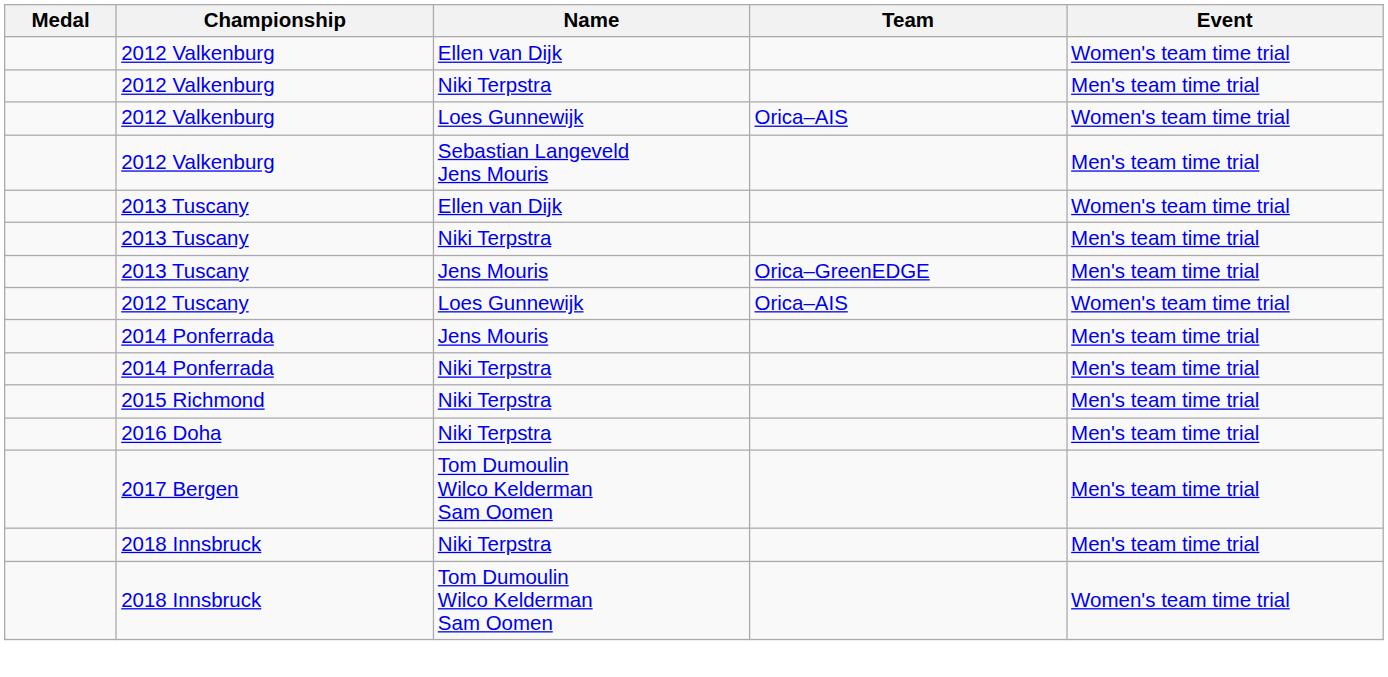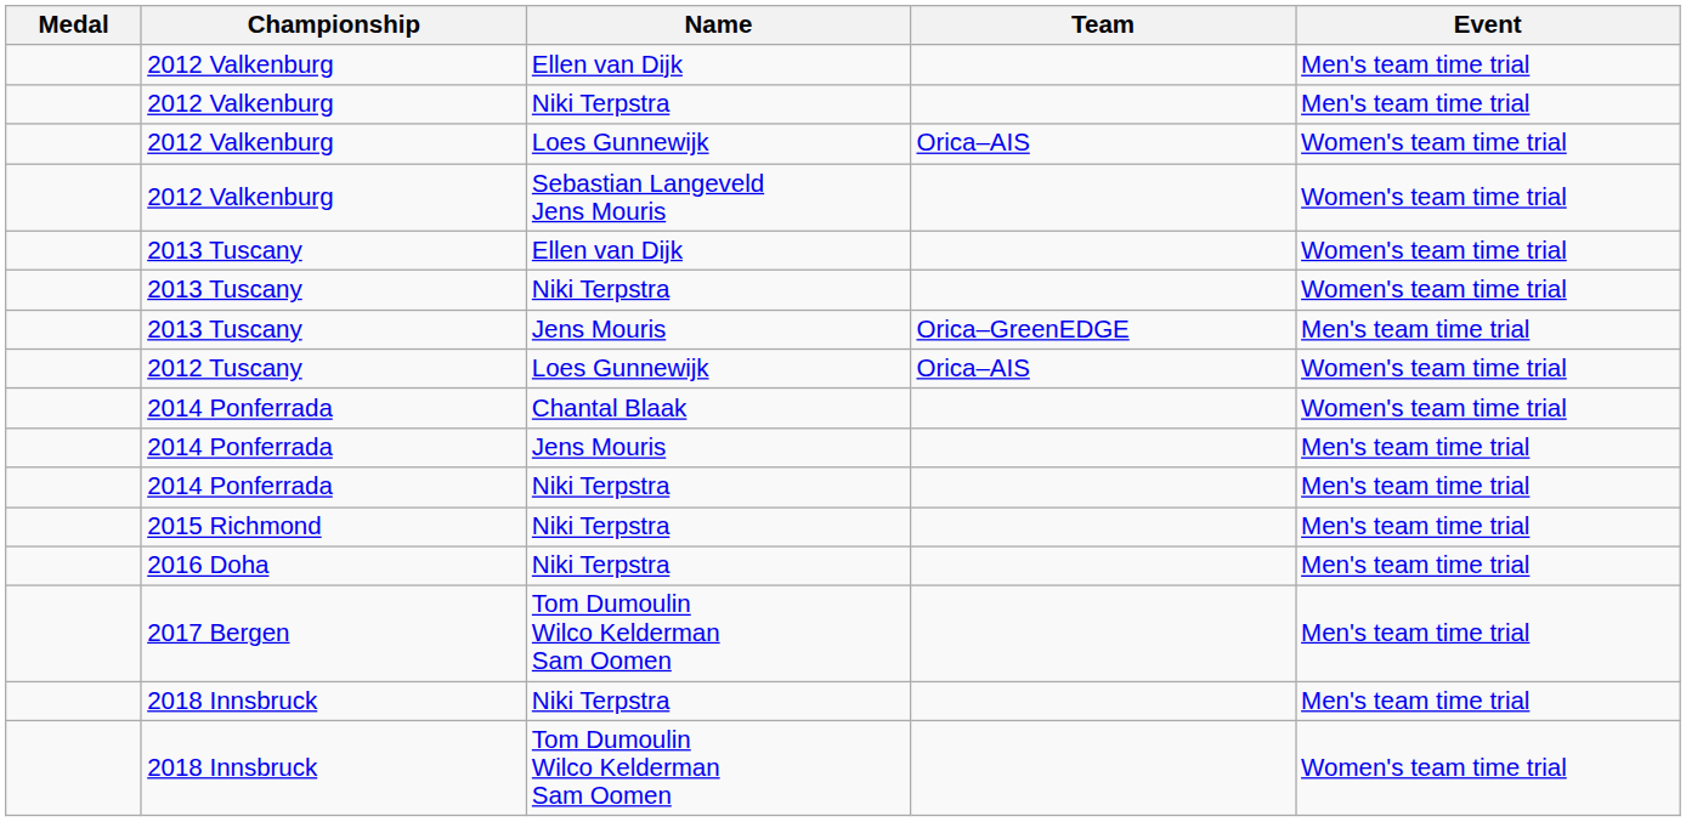 <table class="wikitable sortable">
 <tr>
 <th style="width:5em">Medal</th>
 <th style="width:15em">Championship</th>
 <th style="width:15em">Name</th>
 <th style="width:15em">Team</th>
 <th style="width:15em">Event</th>
 </tr>
 <tr>
 <td></td>
 <td> <a href='#'>2012 Valkenburg</a></td>
 <td><a href='#'>Ellen van Dijk</a></td>
 <td> </td>
-<td><a href='#'>Women's team time trial</a></td>
+<td><a href='#'>Men's team time trial</a></td>
 </tr>
 <tr>
 <td></td>
 <td> <a href='#'>2012 Valkenburg</a></td>
 <td><a href='#'>Niki Terpstra</a></td>
 <td> </td>
 <td><a href='#'>Men's team time trial</a></td>
 </tr>
 <tr>
 <td></td>
 <td> <a href='#'>2012 Valkenburg</a></td>
 <td><a href='#'>Loes Gunnewijk</a></td>
 <td> <a href='#'>Orica–AIS</a></td>
 <td><a href='#'>Women's team time trial</a></td>
 </tr>
 <tr>
 <td></td>
 <td> <a href='#'>2012 Valkenburg</a></td>
 <td><a href='#'>Sebastian Langeveld</a><br><a href='#'>Jens Mouris</a></td>
 <td> </td>
-<td><a href='#'>Men's team time trial</a></td>
+<td><a href='#'>Women's team time trial</a></td>
 </tr>
 <tr>
 <td></td>
 <td> <a href='#'>2013 Tuscany</a></td>
 <td><a href='#'>Ellen van Dijk</a></td>
 <td> </td>
 <td><a href='#'>Women's team time trial</a></td>
 </tr>
 <tr>
 <td></td>
 <td> <a href='#'>2013 Tuscany</a></td>
 <td><a href='#'>Niki Terpstra</a></td>
 <td> </td>
-<td><a href='#'>Men's team time trial</a></td>
+<td><a href='#'>Women's team time trial</a></td>
 </tr>
 <tr>
 <td></td>
 <td> <a href='#'>2013 Tuscany</a></td>
 <td><a href='#'>Jens Mouris</a></td>
 <td> <a href='#'>Orica–GreenEDGE</a></td>
 <td><a href='#'>Men's team time trial</a></td>
 </tr>
 <tr>
 <td></td>
 <td> <a href='#'>2012 Tuscany</a></td>
 <td><a href='#'>Loes Gunnewijk</a></td>
 <td> <a href='#'>Orica–AIS</a></td>
+<td><a href='#'>Women's team time trial</a></td>
+</tr>
+<tr>
+<td></td>
+<td> <a href='#'>2014 Ponferrada</a></td>
+<td><a href='#'>Chantal Blaak</a></td>
+<td> </td>
 <td><a href='#'>Women's team time trial</a></td>
 </tr>
 <tr>
 <td></td>
 <td> <a href='#'>2014 Ponferrada</a></td>
 <td><a href='#'>Jens Mouris</a></td>
 <td> </td>
 <td><a href='#'>Men's team time trial</a></td>
 </tr>
 <tr>
 <td></td>
 <td> <a href='#'>2014 Ponferrada</a></td>
 <td><a href='#'>Niki Terpstra</a></td>
 <td> </td>
 <td><a href='#'>Men's team time trial</a></td>
 </tr>
 <tr>
 <td></td>
 <td> <a href='#'>2015 Richmond</a></td>
 <td><a href='#'>Niki Terpstra</a></td>
 <td> </td>
 <td><a href='#'>Men's team time trial</a></td>
 </tr>
 <tr>
 <td></td>
 <td> <a href='#'>2016 Doha</a></td>
 <td><a href='#'>Niki Terpstra</a></td>
 <td> </td>
 <td><a href='#'>Men's team time trial</a></td>
 </tr>
 <tr>
 <td></td>
 <td> <a href='#'>2017 Bergen</a></td>
 <td><a href='#'>Tom Dumoulin</a><br><a href='#'>Wilco Kelderman</a><br><a href='#'>Sam Oomen</a></td>
 <td> </td>
 <td><a href='#'>Men's team time trial</a></td>
 </tr>
 <tr>
 <td></td>
 <td> <a href='#'>2018 Innsbruck</a></td>
 <td><a href='#'>Niki Terpstra</a></td>
 <td> </td>
 <td><a href='#'>Men's team time trial</a></td>
 </tr>
 <tr>
 <td></td>
 <td> <a href='#'>2018 Innsbruck</a></td>
 <td><a href='#'>Tom Dumoulin</a><br><a href='#'>Wilco Kelderman</a><br><a href='#'>Sam Oomen</a></td>
 <td> </td>
 <td><a href='#'>Women's team time trial</a></td>
 </tr>
 </table>
